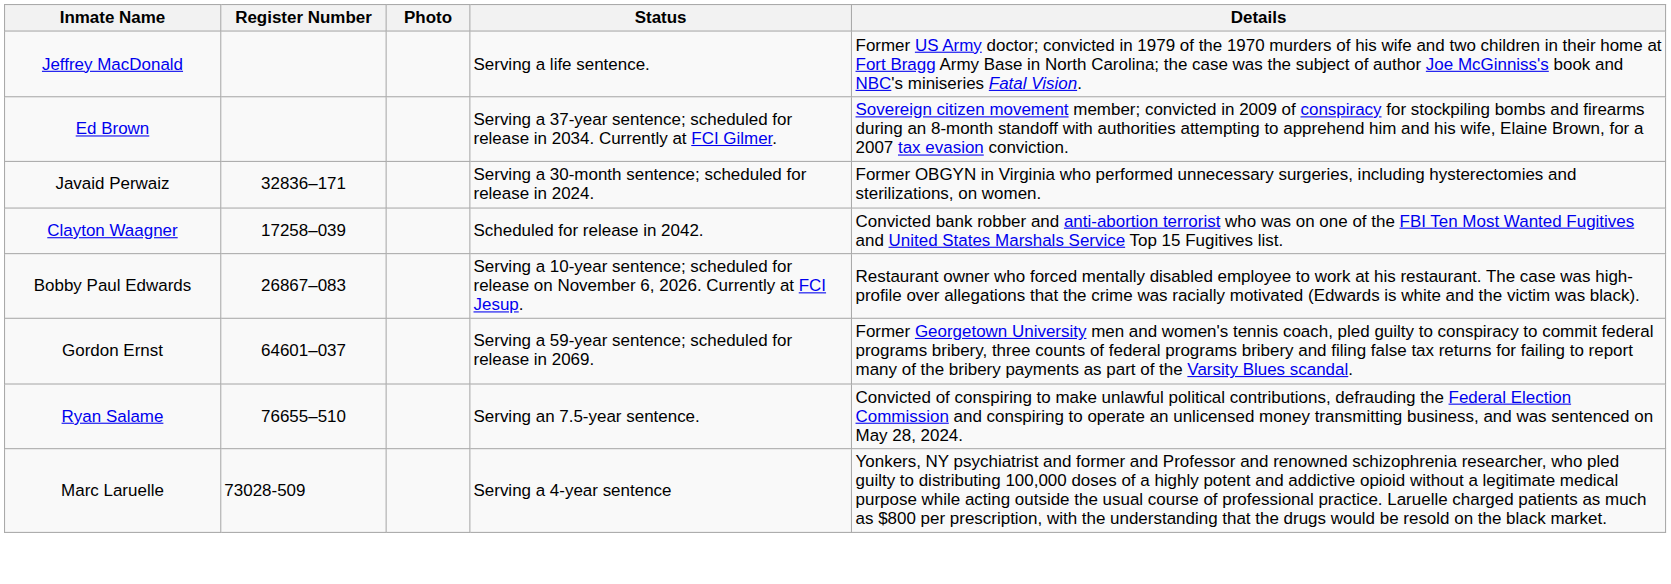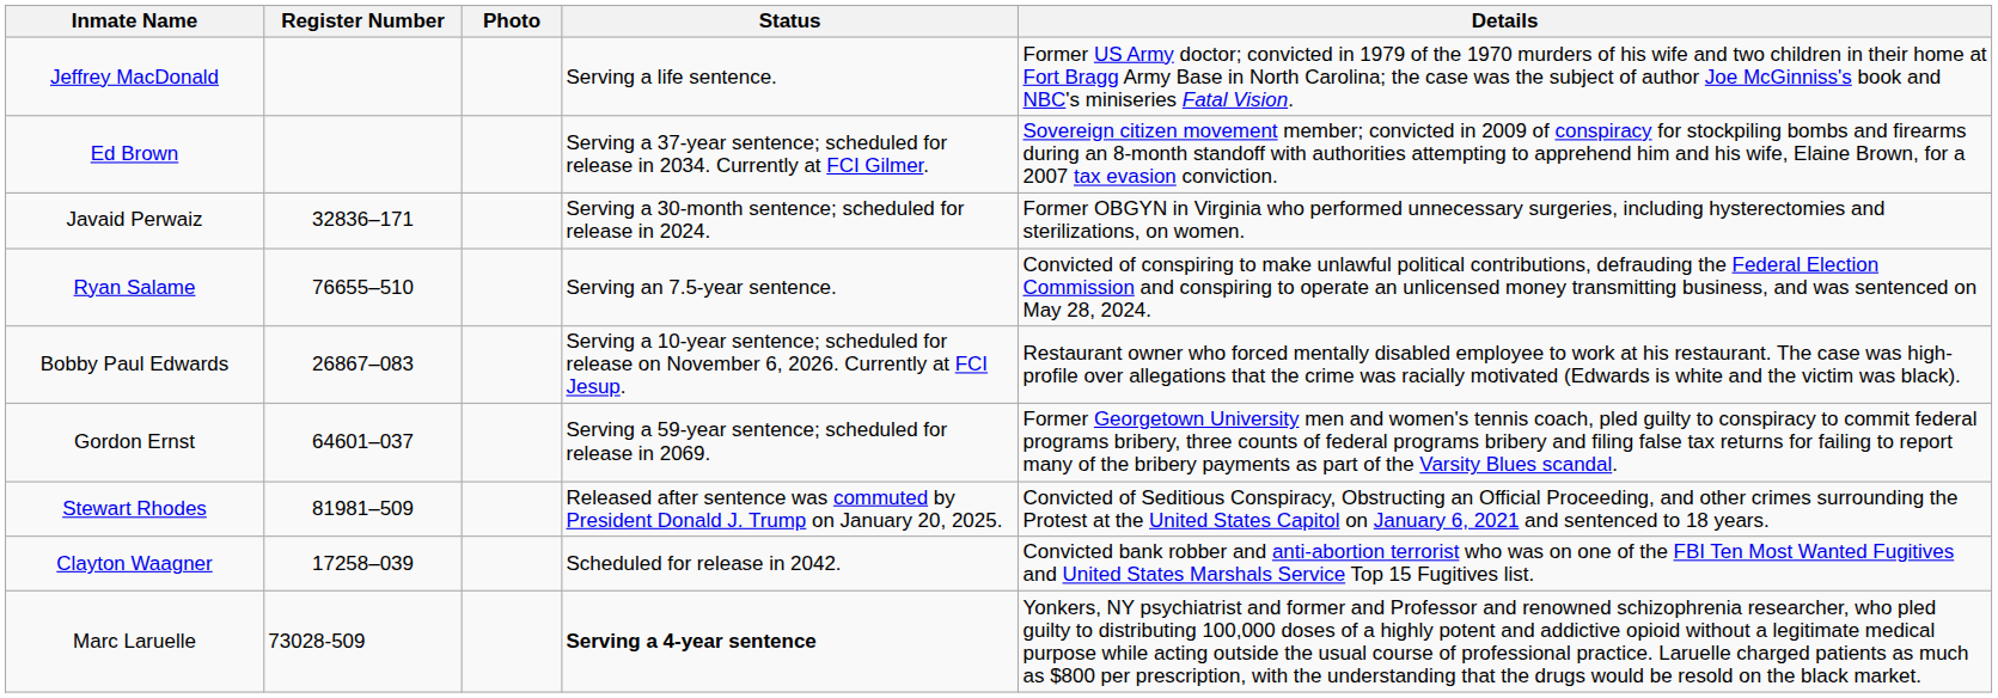 <table class="wikitable sortable">
 <tr>
 <th width=13%>Inmate Name</th>
 <th width=10%>Register Number</th>
 <th width=5%>Photo</th>
 <th width=23%>Status</th>
 <th width=54%>Details</th>
 </tr>
 <tr>
 <td align="center"><a href='#'>Jeffrey MacDonald</a></td>
 <td align="center"></td>
 <td></td>
 <td>Serving a life sentence.</td>
 <td>Former <a href='#'>US Army</a> doctor; convicted in 1979 of the 1970 murders of his wife and two children in their home at <a href='#'>Fort Bragg</a> Army Base in North Carolina; the case was the subject of author <a href='#'>Joe McGinniss's</a> book and <a href='#'>NBC</a>'s miniseries  <em><a href='#'>Fatal Vision</a></em>.</td>
 </tr>
 <tr>
 <td align="center"><a href='#'>Ed Brown</a></td>
 <td align="center"></td>
 <td></td>
 <td>Serving a 37-year sentence; scheduled for release in 2034. Currently at <a href='#'>FCI Gilmer</a>.</td>
 <td><a href='#'>Sovereign citizen movement</a> member; convicted in 2009 of <a href='#'>conspiracy</a> for stockpiling bombs and firearms during an 8-month standoff with authorities attempting to apprehend him and his wife, Elaine Brown, for a 2007 <a href='#'>tax evasion</a> conviction.</td>
 </tr>
 <tr>
 <td align="center">Javaid Perwaiz</td>
 <td align="center">32836–171</td>
 <td></td>
 <td>Serving a 30-month sentence; scheduled for release in 2024.</td>
 <td>Former OBGYN in Virginia who performed unnecessary surgeries, including hysterectomies and sterilizations, on women.</td>
 </tr>
 <tr>
-<td align="center"><a href='#'>Clayton Waagner</a></td>
-<td align="center">17258–039</td>
+<td align="center"><a href='#'>Ryan Salame</a></td>
+<td align="center">76655–510</td>
 <td></td>
-<td>Scheduled for release in 2042.</td>
-<td>Convicted bank robber and <a href='#'>anti-abortion terrorist</a> who was on one of the <a href='#'>FBI Ten Most Wanted Fugitives</a> and <a href='#'>United States Marshals Service</a> Top 15 Fugitives list.</td>
+<td>Serving an 7.5-year sentence.</td>
+<td>Convicted of conspiring to make unlawful political contributions, defrauding the <a href='#'>Federal Election Commission</a> and conspiring to operate an unlicensed money transmitting business, and was sentenced on May 28, 2024.</td>
 </tr>
 <tr>
 <td align="center">Bobby Paul Edwards</td>
 <td align="center">26867–083</td>
 <td></td>
 <td>Serving a 10-year sentence; scheduled for release on November 6, 2026. Currently at <a href='#'>FCI Jesup</a>.</td>
 <td>Restaurant owner who forced mentally disabled employee to work at his restaurant. The case was high-profile over allegations that the crime was racially motivated (Edwards is white and the victim was black).</td>
 </tr>
 <tr>
 <td align="center">Gordon Ernst</td>
 <td align="center">64601–037</td>
 <td></td>
 <td>Serving a 59-year sentence; scheduled for release in 2069.</td>
 <td>Former <a href='#'>Georgetown University</a> men and women's tennis coach, pled guilty to conspiracy to commit federal programs bribery, three counts of federal programs bribery and filing false tax returns for failing to report many of the bribery payments as part of the <a href='#'>Varsity Blues scandal</a>.</td>
 </tr>
 <tr>
-<td align="center"><a href='#'>Ryan Salame</a></td>
-<td align="center">76655–510</td>
+<td align="center"><a href='#'>Stewart Rhodes</a></td>
+<td align="center">81981–509</td>
 <td></td>
-<td>Serving an 7.5-year sentence.</td>
-<td>Convicted of conspiring to make unlawful political contributions, defrauding the <a href='#'>Federal Election Commission</a> and conspiring to operate an unlicensed money transmitting business, and was sentenced on May 28, 2024.</td>
+<td>Released after sentence was <a href='#'>commuted</a> by <a href='#'>President Donald J. Trump</a> on January 20, 2025.</td>
+<td>Convicted of Seditious Conspiracy, Obstructing an Official Proceeding, and other crimes surrounding the Protest at the <a href='#'>United States Capitol</a> on <a href='#'>January 6, 2021</a> and sentenced to 18 years.</td>
+</tr>
+<tr>
+<td align="center"><a href='#'>Clayton Waagner</a></td>
+<td align="center">17258–039</td>
+<td></td>
+<td>Scheduled for release in 2042.</td>
+<td>Convicted bank robber and <a href='#'>anti-abortion terrorist</a> who was on one of the <a href='#'>FBI Ten Most Wanted Fugitives</a> and <a href='#'>United States Marshals Service</a> Top 15 Fugitives list.</td>
 </tr>
 <tr>
 <td align="center">Marc Laruelle</td>
 <td>73028-509</td>
 <td></td>
-<td>Serving a 4-year sentence </td>
+<td><strong>Serving a 4-year sentence </strong></td>
 <td>Yonkers, NY psychiatrist and former  and  Professor and renowned schizophrenia researcher, who pled guilty to distributing 100,000 doses of a highly potent and addictive opioid without a legitimate medical purpose while acting outside the usual course of professional practice.   Laruelle charged patients as much as $800 per prescription, with the understanding that the drugs would be resold on the black market.</td>
 </tr>
 </table>
